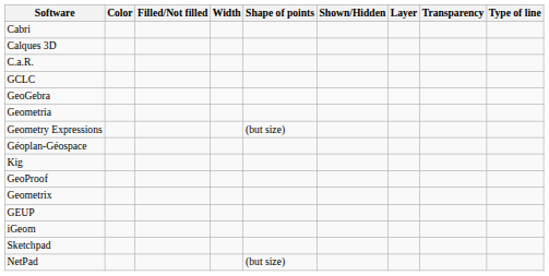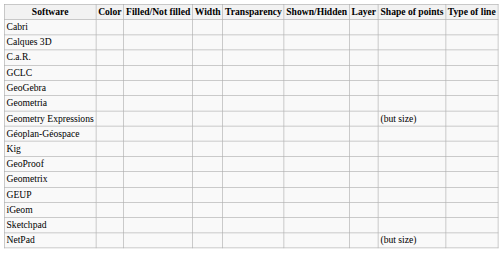 <table class="sortable wikitable">
 <tr>
 <th>Software</th>
 <th>Color</th>
 <th>Filled/Not filled</th>
 <th>Width</th>
-<th>Shape of points</th>
+<th>Transparency</th>
 <th>Shown/Hidden</th>
 <th>Layer</th>
-<th>Transparency</th>
+<th>Shape of points</th>
 <th>Type of line</th>
 </tr>
 <tr>
 <td>Cabri</td>
 <td></td>
 <td></td>
 <td></td>
 <td></td>
 <td></td>
 <td></td>
 <td></td>
 <td></td>
 </tr>
 <tr>
 <td>Calques 3D</td>
 <td></td>
 <td></td>
 <td></td>
 <td></td>
 <td></td>
 <td></td>
 <td></td>
 <td></td>
 </tr>
 <tr>
 <td>C.a.R.</td>
 <td></td>
 <td></td>
 <td></td>
 <td></td>
 <td></td>
 <td></td>
 <td></td>
 <td></td>
 </tr>
 <tr>
 <td>GCLC</td>
 <td></td>
 <td></td>
 <td></td>
 <td></td>
 <td></td>
 <td></td>
 <td></td>
 <td></td>
 </tr>
 <tr>
 <td>GeoGebra</td>
 <td></td>
 <td></td>
 <td></td>
 <td></td>
 <td></td>
 <td></td>
 <td></td>
 <td></td>
 </tr>
 <tr>
 <td>Geometria</td>
 <td></td>
 <td></td>
 <td></td>
 <td></td>
 <td></td>
 <td></td>
 <td></td>
 <td></td>
 </tr>
 <tr>
 <td>Geometry Expressions</td>
 <td></td>
 <td></td>
 <td></td>
-<td> (but size)</td>
 <td></td>
 <td></td>
 <td></td>
+<td> (but size)</td>
 <td></td>
 </tr>
 <tr>
 <td>Géoplan-Géospace</td>
 <td></td>
 <td></td>
 <td></td>
 <td></td>
 <td></td>
 <td></td>
 <td></td>
 <td></td>
 </tr>
 <tr>
 <td>Kig</td>
 <td></td>
 <td></td>
 <td></td>
 <td></td>
 <td></td>
 <td></td>
 <td></td>
 <td></td>
 </tr>
 <tr>
 <td>GeoProof</td>
 <td></td>
 <td></td>
 <td></td>
 <td></td>
 <td></td>
 <td></td>
 <td></td>
 <td></td>
 </tr>
 <tr>
 <td>Geometrix</td>
 <td></td>
 <td></td>
 <td></td>
 <td></td>
 <td></td>
 <td></td>
 <td></td>
 <td></td>
 </tr>
 <tr>
 <td>GEUP</td>
 <td></td>
 <td></td>
 <td></td>
 <td></td>
 <td></td>
 <td></td>
 <td></td>
 <td></td>
 </tr>
 <tr>
 <td>iGeom</td>
 <td></td>
 <td></td>
 <td></td>
 <td></td>
 <td></td>
 <td></td>
 <td></td>
 <td></td>
 </tr>
 <tr>
 <td>Sketchpad</td>
 <td></td>
 <td></td>
 <td></td>
 <td></td>
 <td></td>
 <td></td>
 <td></td>
 <td></td>
 </tr>
 <tr>
 <td>NetPad</td>
 <td></td>
 <td></td>
 <td></td>
-<td> (but size)</td>
 <td></td>
 <td></td>
 <td></td>
+<td> (but size)</td>
 <td></td>
 </tr>
 </table>
